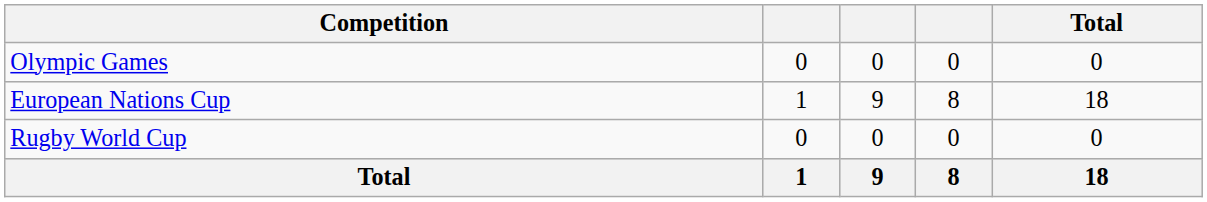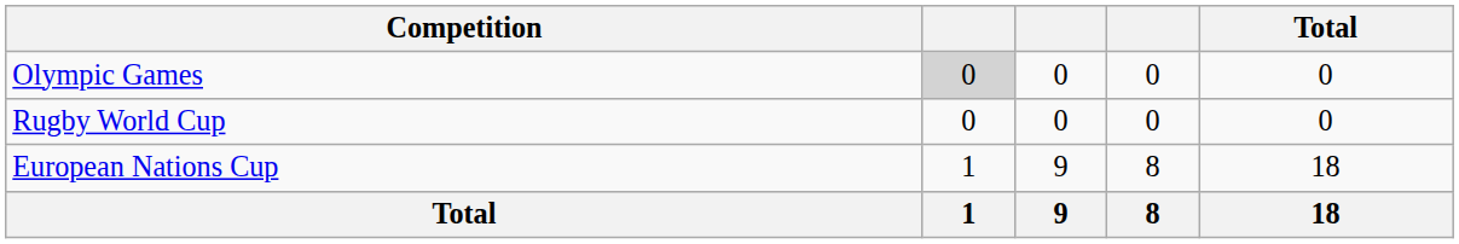 <table class="wikitable"  style="width:40%; text-align:center;">
 <tr>
 <th>Competition</th>
 <th></th>
 <th></th>
 <th></th>
 <th>Total</th>
 </tr>
 <tr>
 <td align=left><a href='#'>Olympic Games</a></td>
+<td style="background: lightgrey;">0</td>
+<td>0</td>
+<td>0</td>
+<td>0</td>
+</tr>
+<tr>
+<td align=left><a href='#'>Rugby World Cup</a></td>
 <td>0</td>
 <td>0</td>
 <td>0</td>
 <td>0</td>
 </tr>
 <tr>
 <td align=left><a href='#'>European Nations Cup</a></td>
 <td>1</td>
 <td>9</td>
 <td>8</td>
 <td>18</td>
 </tr>
 <tr>
-<td align=left><a href='#'>Rugby World Cup</a></td>
-<td>0</td>
-<td>0</td>
-<td>0</td>
-<td>0</td>
-</tr>
-<tr>
 <th>Total</th>
 <th>1</th>
 <th>9</th>
 <th>8</th>
 <th>18</th>
 </tr>
 </table>
